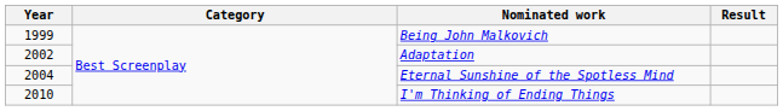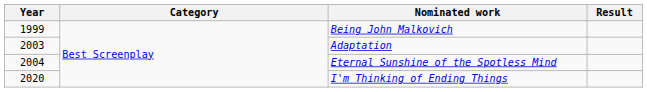 <table class=wikitable>
 <tr>
 <th scope="col" style="width:5em;">Year</th>
 <th scope="col" style="width:26em;">Category</th>
 <th scope="col" style="width:25em;">Nominated work</th>
 <th scope="col" style="width:5em;">Result</th>
 </tr>
 <tr>
 <td style="text-align:center;">1999</td>
 <td rowspan=4><a href='#'>Best Screenplay</a></td>
 <td><em><a href='#'>Being John Malkovich</a></em></td>
 <td></td>
 </tr>
 <tr>
-<td style="text-align:center;">2002</td>
+<td style="text-align:center;">2003</td>
 <td><em><a href='#'>Adaptation</a></em></td>
 <td></td>
 </tr>
 <tr>
 <td style="text-align:center;">2004</td>
 <td><em><a href='#'>Eternal Sunshine of the Spotless Mind</a></em></td>
 <td></td>
 </tr>
 <tr>
-<td style="text-align:center;">2010</td>
+<td style="text-align:center;">2020</td>
 <td><em><a href='#'>I'm Thinking of Ending Things</a></em></td>
 <td></td>
 </tr>
 </table>
